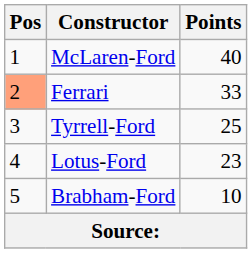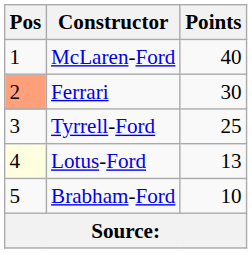 <table class="wikitable" style="font-size: 95%;">
 <tr>
 <th>Pos</th>
 <th>Constructor</th>
 <th>Points</th>
 </tr>
 <tr>
 <td>1</td>
 <td> <a href='#'>McLaren</a>-<a href='#'>Ford</a></td>
 <td align="right">40</td>
 </tr>
 <tr>
 <td style="background: lightsalmon;">2</td>
 <td> <a href='#'>Ferrari</a></td>
-<td align="right">33</td>
+<td align="right">30</td>
 </tr>
 <tr>
 <td>3</td>
 <td> <a href='#'>Tyrrell</a>-<a href='#'>Ford</a></td>
 <td align="right">25</td>
 </tr>
 <tr>
-<td>4</td>
+<td style="background: lightyellow;">4</td>
 <td> <a href='#'>Lotus</a>-<a href='#'>Ford</a></td>
-<td align="right">23</td>
+<td align="right">13</td>
 </tr>
 <tr>
 <td>5</td>
 <td> <a href='#'>Brabham</a>-<a href='#'>Ford</a></td>
 <td align="right">10</td>
 </tr>
 <tr>
 <th colspan=4>Source:</th>
 </tr>
 </table>
